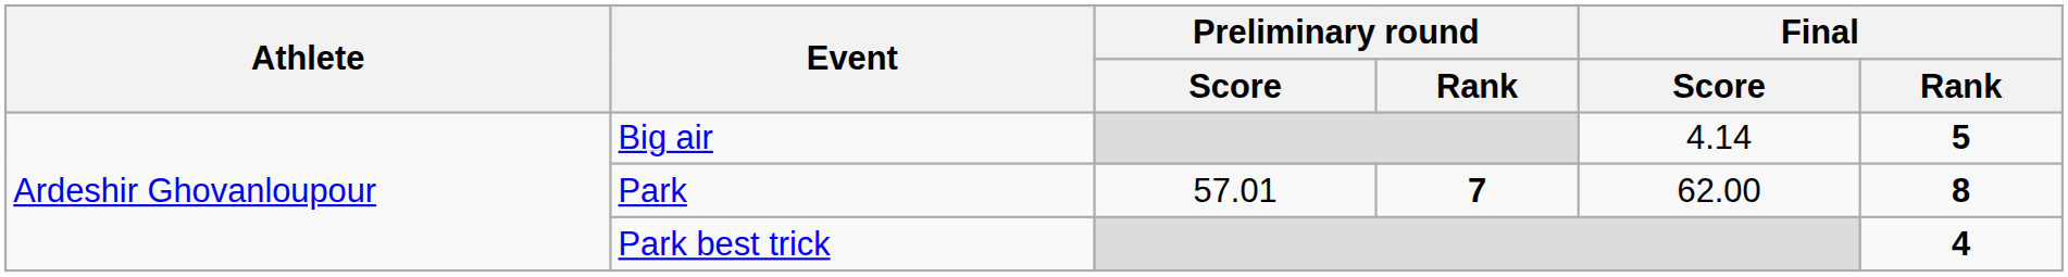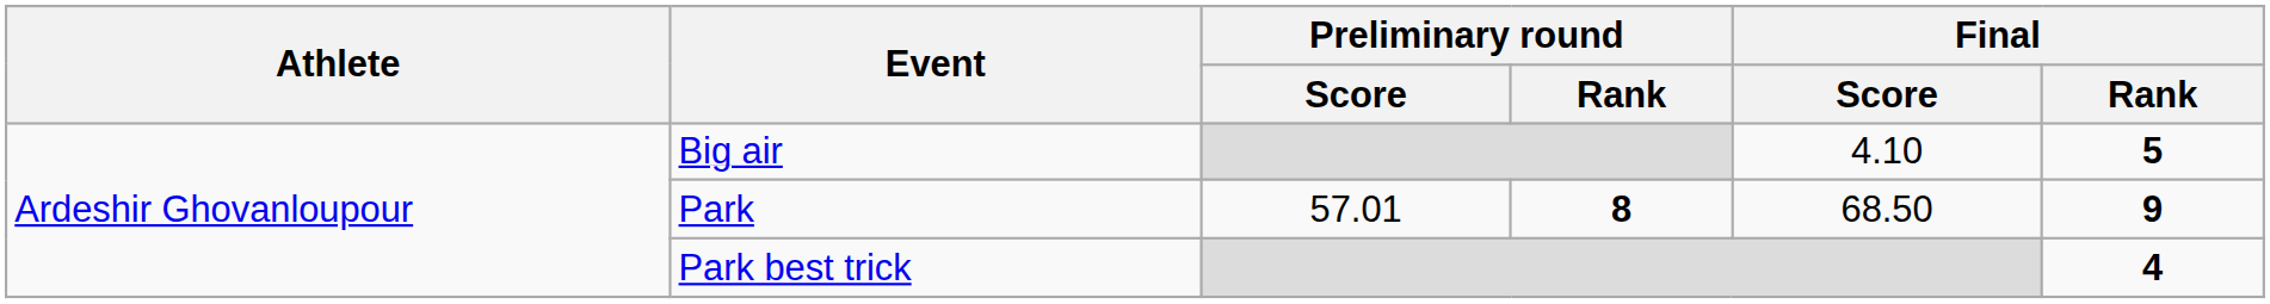 <table class="wikitable" width="70%" style="text-align:center; font-size:90%">
 <tr>
 <th rowspan="2" width="15%">Athlete</th>
 <th rowspan="2" width="12%">Event</th>
 <th colspan="2" width="12%">Preliminary round</th>
 <th colspan="2" width="12%">Final</th>
 </tr>
 <tr>
 <th width="7%">Score</th>
 <th>Rank</th>
 <th width="7%">Score</th>
 <th>Rank</th>
 </tr>
 <tr>
 <td rowspan=3 align=left><a href='#'>Ardeshir Ghovanloupour</a></td>
 <td align=left><a href='#'>Big air</a></td>
 <td colspan=2 bgcolor=#DCDCDC></td>
-<td>4.14</td>
+<td>4.10</td>
 <td><strong>5</strong></td>
 </tr>
 <tr>
 <td align=left><a href='#'>Park</a></td>
 <td>57.01</td>
-<td><strong>7</strong></td>
-<td>62.00</td>
 <td><strong>8</strong></td>
+<td>68.50</td>
+<td><strong>9</strong></td>
 </tr>
 <tr>
 <td align=left><a href='#'>Park best trick</a></td>
 <td colspan=3 bgcolor=#DCDCDC></td>
 <td><strong>4</strong></td>
 </tr>
 </table>
